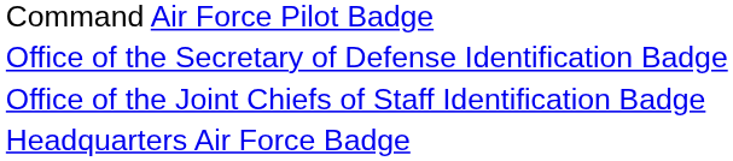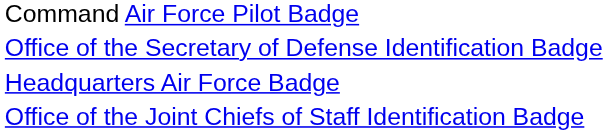 <table>
 <tr>
 <td></td>
 <td>Command <a href='#'>Air Force Pilot Badge</a></td>
 </tr>
 <tr>
 <td></td>
 <td><a href='#'>Office of the Secretary of Defense Identification Badge</a></td>
 </tr>
 <tr>
 <td></td>
-<td><a href='#'>Office of the Joint Chiefs of Staff Identification Badge</a></td>
+<td><a href='#'>Headquarters Air Force Badge</a></td>
 </tr>
 <tr>
 <td></td>
-<td><a href='#'>Headquarters Air Force Badge</a></td>
+<td><a href='#'>Office of the Joint Chiefs of Staff Identification Badge</a></td>
 </tr>
 </table>
